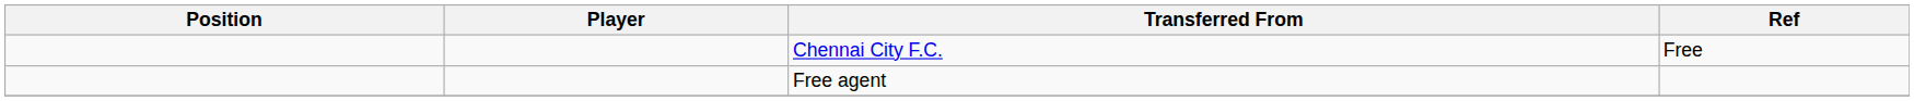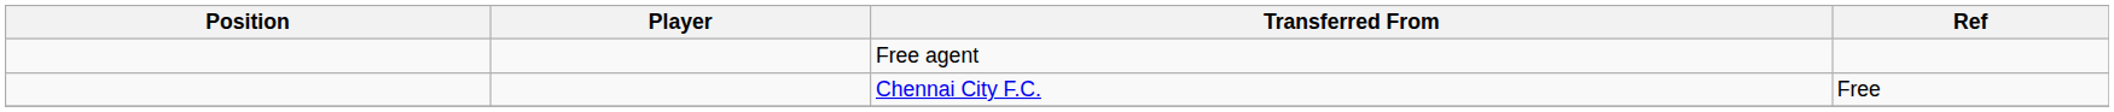 <table class="wikitable sortable" style="width:100%; text-align:center; font-size:100%; text-align:left;">
 <tr>
 <th><strong>Position</strong></th>
 <th><strong>Player</strong></th>
 <th><strong>Transferred From</strong></th>
 <th><strong>Ref</strong></th>
 </tr>
 <tr>
 <td></td>
 <td></td>
+<td>Free agent</td>
+<td></td>
+</tr>
+<tr>
+<td></td>
+<td></td>
 <td> <a href='#'>Chennai City F.C.</a></td>
 <td>Free </td>
 </tr>
 <tr>
-<td></td>
-<td></td>
-<td>Free agent</td>
-<td></td>
-</tr>
-<tr>
 </tr>
 </table>
